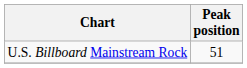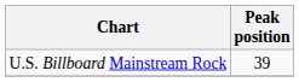 <table class="wikitable">
 <tr>
 <th align="left">Chart</th>
 <th align="left">Peak<br>position</th>
 </tr>
 <tr>
 <td align="left">U.S. <em>Billboard</em> <a href='#'>Mainstream Rock</a></td>
-<td align="center">51</td>
+<td align="center">39</td>
 </tr>
 <tr>
 </tr>
 </table>
